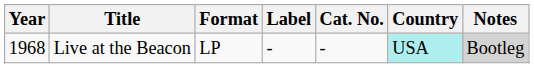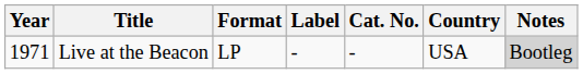 <table class="wikitable" style="text-align:left">
 <tr>
 <th>Year</th>
 <th>Title</th>
 <th>Format</th>
 <th>Label</th>
 <th>Cat. No.</th>
 <th>Country</th>
 <th>Notes</th>
 </tr>
 <tr>
-<td>1968</td>
+<td>1971</td>
 <td>Live at the Beacon</td>
 <td>LP</td>
 <td>-</td>
 <td>-</td>
-<td style="background: paleturquoise;">USA</td>
+<td>USA</td>
 <td style="background: lightgrey;">Bootleg</td>
 </tr>
 </table>
